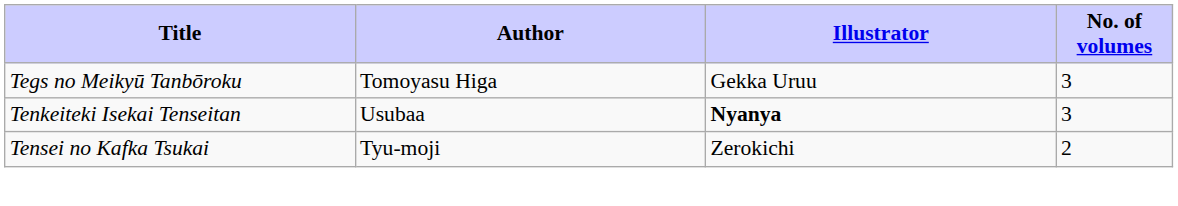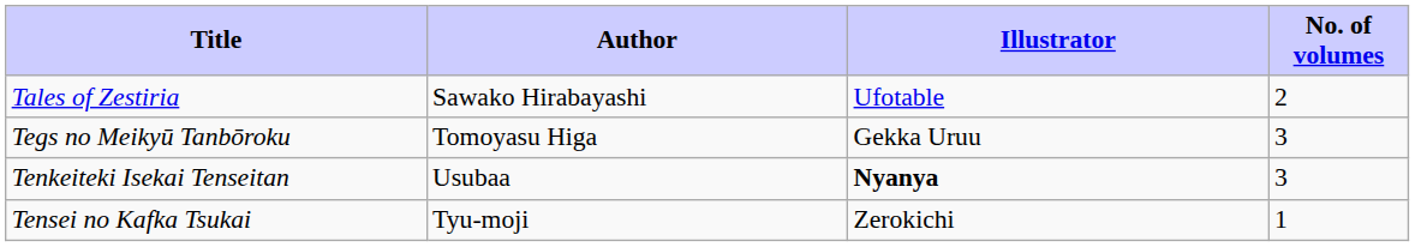 <table class="wikitable" style="width: 98%;">
 <tr>
 <th width=30% style="background:#ccf;">Title</th>
 <th width=30% style="background:#ccf;">Author</th>
 <th width=30% style="background:#ccf;"><a href='#'>Illustrator</a></th>
 <th width=10% style="background:#ccf;">No. of <a href='#'>volumes</a></th>
+</tr>
+<tr>
+<td><em><a href='#'>Tales of Zestiria</a></em></td>
+<td>Sawako Hirabayashi</td>
+<td><a href='#'>Ufotable</a></td>
+<td>2</td>
 </tr>
 <tr>
 <td><em>Tegs no Meikyū Tanbōroku</em></td>
 <td>Tomoyasu Higa</td>
 <td>Gekka Uruu</td>
 <td>3</td>
 </tr>
 <tr>
 <td><em>Tenkeiteki Isekai Tenseitan</em></td>
 <td>Usubaa</td>
 <td><strong>Nyanya</strong></td>
 <td>3</td>
 </tr>
 <tr>
 <td><em>Tensei no Kafka Tsukai</em></td>
 <td>Tyu-moji</td>
 <td>Zerokichi</td>
-<td>2</td>
+<td>1</td>
 </tr>
 </table>
